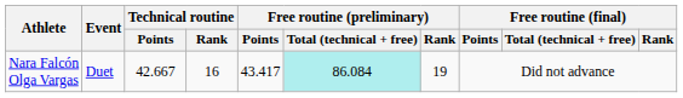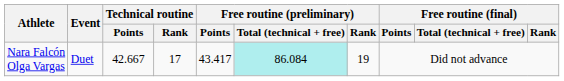 <table class="wikitable" style="font-size:90%">
 <tr>
 <th rowspan="2">Athlete</th>
 <th rowspan="2">Event</th>
 <th colspan=2>Technical routine</th>
 <th colspan=3>Free routine (preliminary)</th>
 <th colspan=3>Free routine (final)</th>
 </tr>
 <tr style="font-size:95%">
 <th>Points</th>
 <th>Rank</th>
 <th>Points</th>
 <th>Total (technical + free)</th>
 <th>Rank</th>
 <th>Points</th>
 <th>Total (technical + free)</th>
 <th>Rank</th>
 </tr>
 <tr align=center>
 <td align=left><a href='#'>Nara Falcón</a><br><a href='#'>Olga Vargas</a></td>
 <td align=left><a href='#'>Duet</a></td>
 <td>42.667</td>
-<td>16</td>
+<td>17</td>
 <td>43.417</td>
 <td style="background: paleturquoise;">86.084</td>
 <td>19</td>
 <td colspan=3>Did not advance</td>
 </tr>
 </table>
